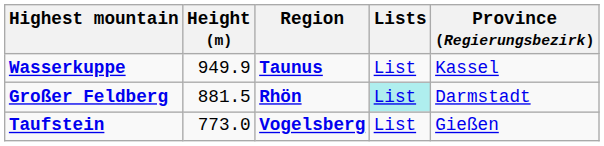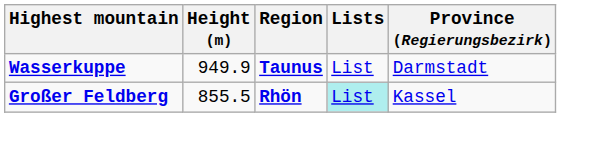 <table class="wikitable toptextcells sortable">
 <tr style="vertical-align:top">
 <th>Highest mountain</th>
 <th>Height<br><small>(m)</small></th>
 <th>Region</th>
 <th class="unsortable">Lists<br> </th>
 <th>Province<br><small>(<em>Regierungsbezirk</em>)</small></th>
 </tr>
 <tr>
 <td><strong><a href='#'>Wasserkuppe</a></strong></td>
 <td align="right">949.9</td>
 <td><strong><a href='#'>Taunus</a></strong></td>
 <td><a href='#'>List</a></td>
-<td><a href='#'>Kassel</a></td>
+<td><a href='#'>Darmstadt</a></td>
 </tr>
 <tr>
 <td><strong><a href='#'>Großer Feldberg</a></strong></td>
-<td align="right">881.5</td>
+<td align="right">855.5</td>
 <td><strong><a href='#'>Rhön</a></strong></td>
 <td style="background: paleturquoise;"><a href='#'>List</a></td>
-<td><a href='#'>Darmstadt</a></td>
-</tr>
-<tr>
-<td><strong><a href='#'>Taufstein</a></strong></td>
-<td align="right">773.0</td>
-<td><strong><a href='#'>Vogelsberg</a></strong></td>
-<td><a href='#'>List</a></td>
-<td><a href='#'>Gießen</a></td>
+<td><a href='#'>Kassel</a></td>
 </tr>
 </table>
